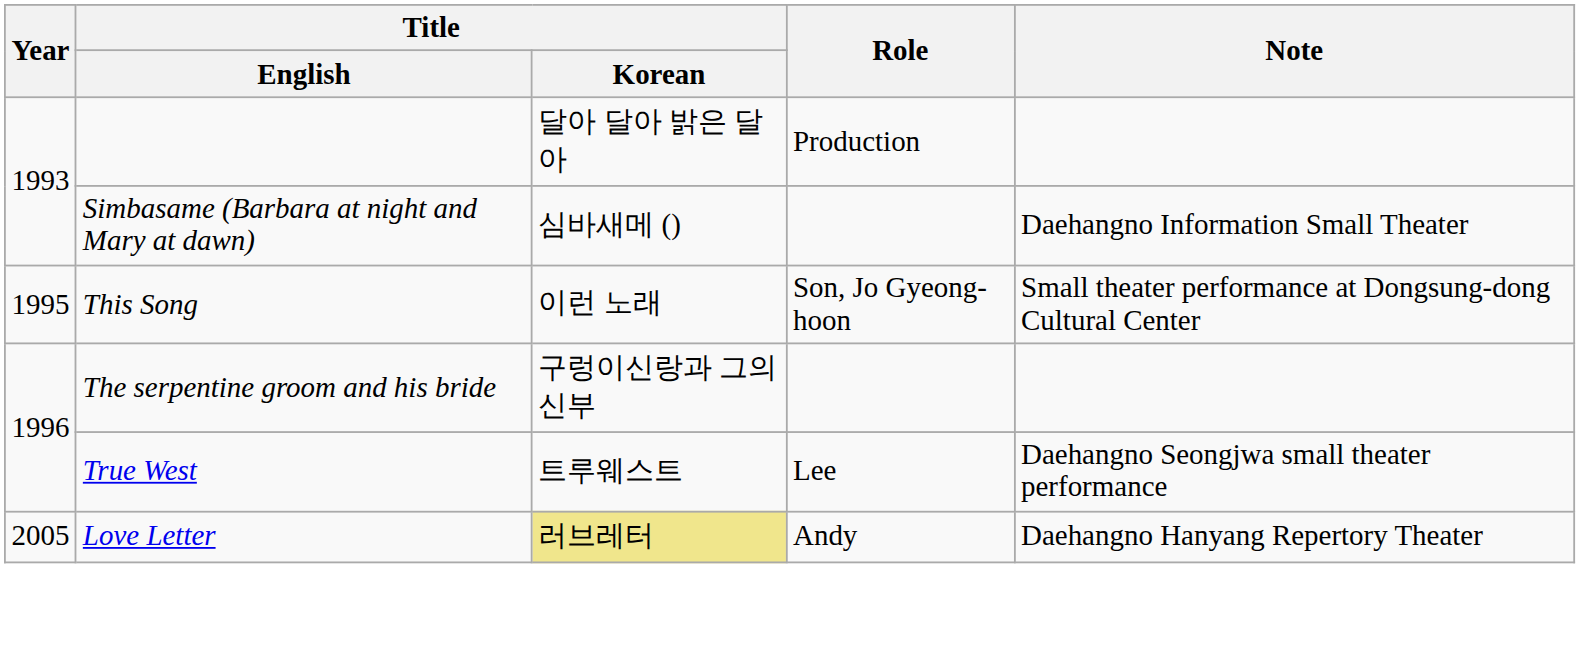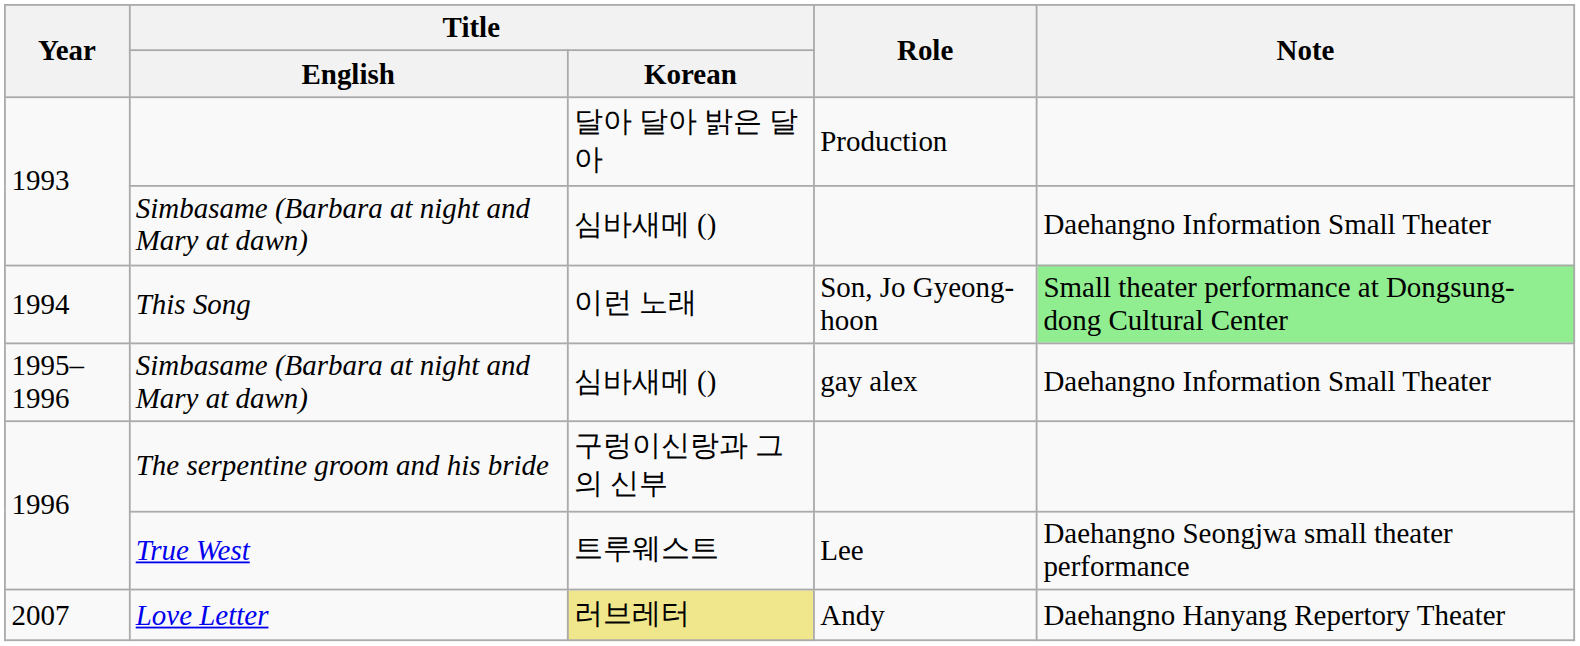 <table class="wikitable sortable plainrowheaders">
 <tr>
 <th rowspan="2" scope="col">Year</th>
 <th colspan="2" scope="col">Title</th>
 <th rowspan="2" scope="col">Role</th>
 <th rowspan="2" scope="col" class="unsortable">Note</th>
 </tr>
 <tr>
 <th>English</th>
 <th>Korean</th>
 </tr>
 <tr>
 <td rowspan="2">1993</td>
 <td><em></em></td>
 <td>달아 달아 밝은 달아</td>
 <td>Production</td>
 <td></td>
 </tr>
 <tr>
 <td><em>Simbasame (Barbara at night and Mary at dawn)</em></td>
 <td>심바새메 ()</td>
 <td></td>
 <td>Daehangno Information Small Theater</td>
 </tr>
 <tr>
-<td>1995</td>
+<td>1994</td>
 <td><em>This Song</em></td>
 <td>이런 노래</td>
 <td>Son, Jo Gyeong-hoon</td>
-<td>Small theater performance at Dongsung-dong Cultural Center</td>
+<td style="background: lightgreen;">Small theater performance at Dongsung-dong Cultural Center</td>
+</tr>
+<tr>
+<td>1995–1996</td>
+<td><em>Simbasame (Barbara at night and Mary at dawn)</em></td>
+<td>심바새메 ()</td>
+<td>gay alex</td>
+<td>Daehangno Information Small Theater</td>
 </tr>
 <tr>
 <td rowspan="2">1996</td>
 <td><em>The serpentine groom and his bride</em></td>
 <td>구렁이신랑과 그의 신부</td>
 <td></td>
 <td></td>
 </tr>
 <tr>
 <td><em><a href='#'>True West</a></em></td>
 <td>트루웨스트</td>
 <td>Lee</td>
 <td>Daehangno Seongjwa small theater performance</td>
 </tr>
 <tr>
-<td>2005</td>
+<td>2007</td>
 <td><em><a href='#'>Love Letter</a></em></td>
 <td style="background: khaki;">러브레터</td>
 <td>Andy</td>
 <td>Daehangno Hanyang Repertory Theater</td>
 </tr>
 </table>
